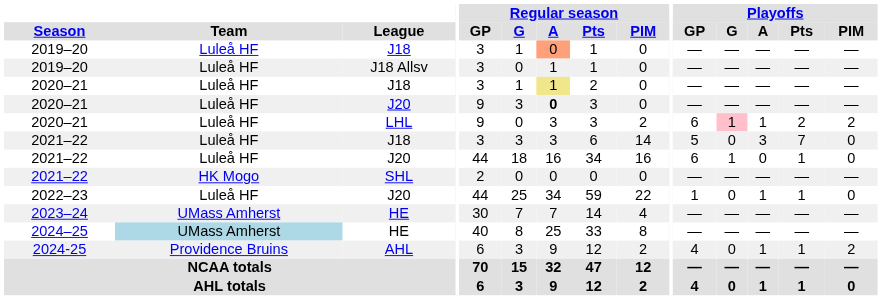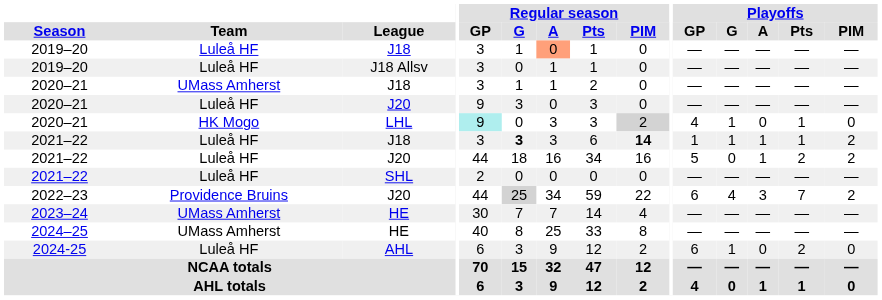 <table border="0" cellpadding="1" cellspacing="0" style="text-align:center; width:60em">
 <tr bgcolor="#e0e0e0">
 <th colspan="3" bgcolor="#ffffff"></th>
 <th rowspan="98" bgcolor="#ffffff"></th>
 <th colspan="5"><a href='#'>Regular season</a></th>
 <th rowspan="98" bgcolor="#ffffff"></th>
 <th colspan="5"><a href='#'>Playoffs</a></th>
 </tr>
 <tr bgcolor="#e0e0e0">
 <th><a href='#'>Season</a></th>
 <th>Team</th>
 <th>League</th>
 <th>GP</th>
 <th><a href='#'>G</a></th>
 <th><a href='#'>A</a></th>
 <th><a href='#'>Pts</a></th>
 <th><a href='#'>PIM</a></th>
 <th>GP</th>
 <th>G</th>
 <th>A</th>
 <th>Pts</th>
 <th>PIM</th>
 </tr>
 <tr>
 <td>2019–20</td>
 <td><a href='#'>Luleå HF</a></td>
 <td><a href='#'>J18</a></td>
 <td>3</td>
 <td>1</td>
 <td style="background: lightsalmon;">0</td>
 <td>1</td>
 <td>0</td>
 <td>—</td>
 <td>—</td>
 <td>—</td>
 <td>—</td>
 <td>—</td>
 </tr>
 <tr bgcolor="#f0f0f0">
 <td>2019–20</td>
 <td>Luleå HF</td>
 <td>J18 Allsv</td>
 <td>3</td>
 <td>0</td>
 <td>1</td>
 <td>1</td>
 <td>0</td>
 <td>—</td>
 <td>—</td>
 <td>—</td>
 <td>—</td>
 <td>—</td>
 </tr>
 <tr>
 <td>2020–21</td>
-<td>Luleå HF</td>
+<td><a href='#'>UMass Amherst</a></td>
 <td>J18</td>
 <td>3</td>
 <td>1</td>
-<td style="background: khaki;">1</td>
+<td>1</td>
 <td>2</td>
 <td>0</td>
 <td>—</td>
 <td>—</td>
 <td>—</td>
 <td>—</td>
 <td>—</td>
 </tr>
 <tr bgcolor="#f0f0f0">
 <td>2020–21</td>
 <td>Luleå HF</td>
 <td><a href='#'>J20</a></td>
 <td>9</td>
 <td>3</td>
-<td><strong>0</strong></td>
+<td>0</td>
 <td>3</td>
 <td>0</td>
 <td>—</td>
 <td>—</td>
 <td>—</td>
 <td>—</td>
 <td>—</td>
 </tr>
 <tr>
 <td>2020–21</td>
-<td>Luleå HF</td>
+<td><a href='#'>HK Mogo</a></td>
 <td><a href='#'>LHL</a></td>
-<td>9</td>
+<td style="background: paleturquoise;">9</td>
 <td>0</td>
 <td>3</td>
 <td>3</td>
-<td>2</td>
-<td>6</td>
-<td style="background: pink;">1</td>
+<td style="background: lightgrey;">2</td>
+<td>4</td>
 <td>1</td>
-<td>2</td>
-<td>2</td>
+<td>0</td>
+<td>1</td>
+<td>0</td>
 </tr>
 <tr bgcolor="#f0f0f0">
 <td>2021–22</td>
 <td>Luleå HF</td>
 <td>J18</td>
 <td>3</td>
-<td>3</td>
+<td><strong>3</strong></td>
 <td>3</td>
 <td>6</td>
-<td>14</td>
-<td>5</td>
-<td>0</td>
-<td>3</td>
-<td>7</td>
-<td>0</td>
+<td><strong>14</strong></td>
+<td>1</td>
+<td>1</td>
+<td>1</td>
+<td>1</td>
+<td>2</td>
 </tr>
 <tr>
 <td>2021–22</td>
 <td>Luleå HF</td>
 <td>J20</td>
 <td>44</td>
 <td>18</td>
 <td>16</td>
 <td>34</td>
 <td>16</td>
-<td>6</td>
-<td>1</td>
+<td>5</td>
 <td>0</td>
 <td>1</td>
-<td>0</td>
+<td>2</td>
+<td>2</td>
 </tr>
 <tr>
 </tr>
 <tr bgcolor="#f0f0f0">
 <td><a href='#'>2021–22</a></td>
-<td><a href='#'>HK Mogo</a></td>
+<td>Luleå HF</td>
 <td><a href='#'>SHL</a></td>
 <td>2</td>
 <td>0</td>
 <td>0</td>
 <td>0</td>
 <td>0</td>
 <td>—</td>
 <td>—</td>
 <td>—</td>
 <td>—</td>
 <td>—</td>
 </tr>
 <tr>
 </tr>
 <tr>
 <td>2022–23</td>
-<td>Luleå HF</td>
+<td><a href='#'>Providence Bruins</a></td>
 <td>J20</td>
 <td>44</td>
-<td>25</td>
+<td style="background: lightgrey;">25</td>
 <td>34</td>
 <td>59</td>
 <td>22</td>
-<td>1</td>
-<td>0</td>
-<td>1</td>
-<td>1</td>
-<td>0</td>
+<td>6</td>
+<td>4</td>
+<td>3</td>
+<td>7</td>
+<td>2</td>
 </tr>
 <tr>
 </tr>
 <tr bgcolor="#f0f0f0">
 <td><a href='#'>2023–24</a></td>
 <td><a href='#'>UMass Amherst</a></td>
 <td><a href='#'> HE</a></td>
 <td>30</td>
 <td>7</td>
 <td>7</td>
 <td>14</td>
 <td>4</td>
 <td>—</td>
 <td>—</td>
 <td>—</td>
 <td>—</td>
 <td>—</td>
 </tr>
 <tr>
 </tr>
 <tr>
 <td><a href='#'>2024–25</a></td>
-<td style="background: lightblue;">UMass Amherst</td>
+<td>UMass Amherst</td>
 <td>HE</td>
 <td>40</td>
 <td>8</td>
 <td>25</td>
 <td>33</td>
 <td>8</td>
 <td>—</td>
 <td>—</td>
 <td>—</td>
 <td>—</td>
 <td>—</td>
 </tr>
 <tr bgcolor="#f0f0f0">
 <td><a href='#'>2024-25</a></td>
-<td><a href='#'>Providence Bruins</a></td>
+<td>Luleå HF</td>
 <td><a href='#'>AHL</a></td>
 <td>6</td>
 <td>3</td>
 <td>9</td>
 <td>12</td>
 <td>2</td>
-<td>4</td>
+<td>6</td>
+<td>1</td>
 <td>0</td>
-<td>1</td>
-<td>1</td>
 <td>2</td>
+<td>0</td>
 </tr>
 <tr bgcolor="#e0e0e0">
 <th colspan="3">NCAA totals</th>
 <th>70</th>
 <th>15</th>
 <th>32</th>
 <th>47</th>
 <th>12</th>
 <th>—</th>
 <th>—</th>
 <th>—</th>
 <th>—</th>
 <th>—</th>
 </tr>
 <tr bgcolor="#e0e0e0">
 <th colspan="3">AHL totals</th>
 <th>6</th>
 <th>3</th>
 <th>9</th>
 <th>12</th>
 <th>2</th>
 <th>4</th>
 <th>0</th>
 <th>1</th>
 <th>1</th>
 <th>0</th>
 </tr>
 </table>
